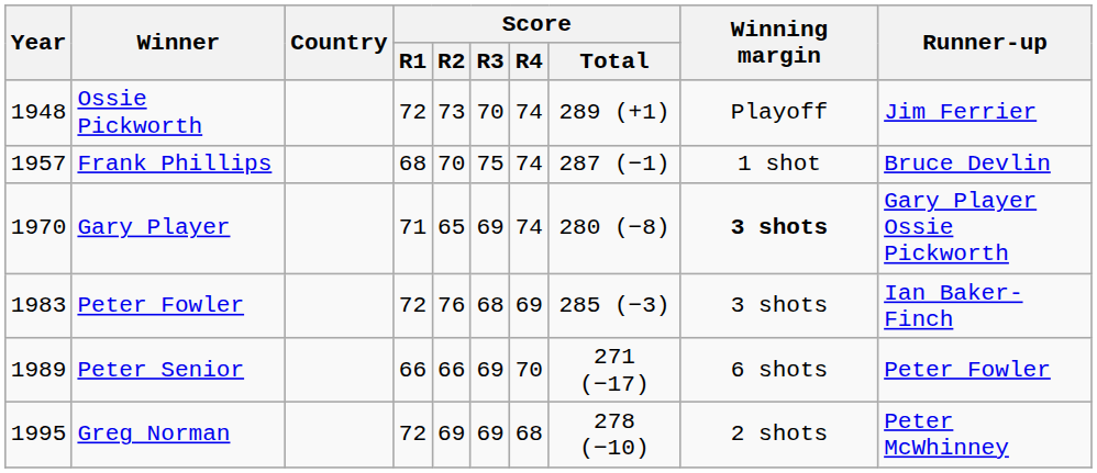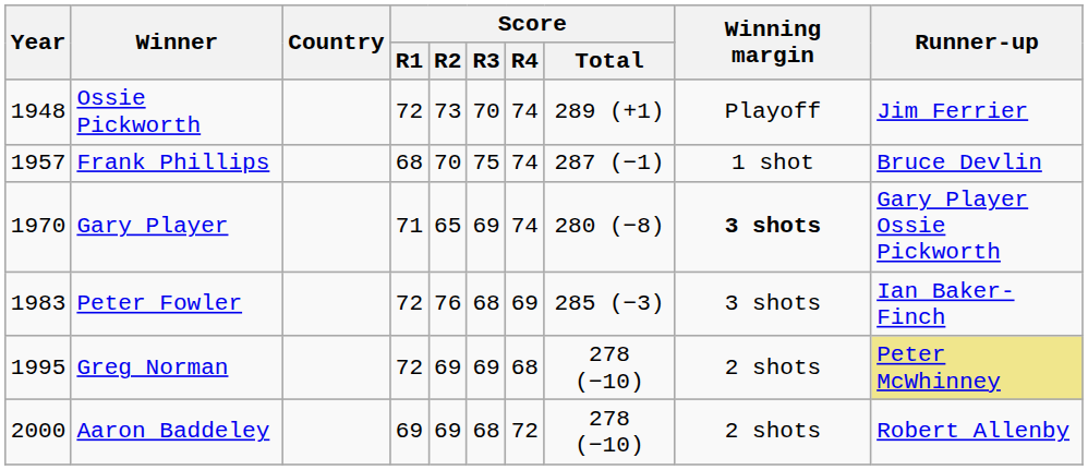 <table class="wikitable">
 <tr>
 <th rowspan=2>Year</th>
 <th rowspan=2>Winner</th>
 <th rowspan=2>Country</th>
 <th colspan=5>Score</th>
 <th rowspan=2>Winning margin</th>
 <th rowspan=2>Runner-up</th>
 </tr>
 <tr>
 <th>R1</th>
 <th>R2</th>
 <th>R3</th>
 <th>R4</th>
 <th>Total</th>
 </tr>
 <tr>
 <td align=center>1948</td>
 <td><a href='#'>Ossie Pickworth</a></td>
 <td></td>
 <td>72</td>
 <td>73</td>
 <td>70</td>
 <td>74</td>
 <td align=center>289 (+1)</td>
 <td align=center>Playoff</td>
 <td> <a href='#'>Jim Ferrier</a></td>
 </tr>
 <tr>
 <td align=center>1957</td>
 <td><a href='#'>Frank Phillips</a></td>
 <td></td>
 <td>68</td>
 <td>70</td>
 <td>75</td>
 <td>74</td>
 <td align=center>287 (−1)</td>
 <td align=center>1 shot</td>
 <td> <a href='#'>Bruce Devlin</a></td>
 </tr>
 <tr>
 <td align=center>1970</td>
 <td><a href='#'>Gary Player</a></td>
 <td></td>
 <td>71</td>
 <td>65</td>
 <td>69</td>
 <td>74</td>
 <td align=center>280 (−8)</td>
 <td align=center><strong>3 shots</strong></td>
 <td> <a href='#'>Gary Player</a><br> <a href='#'>Ossie Pickworth</a></td>
 </tr>
 <tr>
 <td align=center>1983</td>
 <td><a href='#'>Peter Fowler</a></td>
 <td></td>
 <td>72</td>
 <td>76</td>
 <td>68</td>
 <td>69</td>
 <td align=center>285 (−3)</td>
 <td align=center>3 shots</td>
 <td> <a href='#'>Ian Baker-Finch</a></td>
 </tr>
 <tr>
-<td align=center>1989</td>
-<td><a href='#'>Peter Senior</a></td>
-<td></td>
-<td>66</td>
-<td>66</td>
-<td>69</td>
-<td>70</td>
-<td align=center>271 (−17)</td>
-<td align=center>6 shots</td>
-<td> <a href='#'>Peter Fowler</a></td>
-</tr>
-<tr>
 <td align=center>1995</td>
 <td><a href='#'>Greg Norman</a></td>
 <td></td>
 <td>72</td>
 <td>69</td>
 <td>69</td>
 <td>68</td>
 <td align=center>278 (−10)</td>
 <td align=center>2 shots</td>
-<td> <a href='#'>Peter McWhinney</a></td>
+<td style="background: khaki;"> <a href='#'>Peter McWhinney</a></td>
+</tr>
+<tr>
+<td align=center>2000</td>
+<td><a href='#'>Aaron Baddeley</a></td>
+<td></td>
+<td>69</td>
+<td>69</td>
+<td>68</td>
+<td>72</td>
+<td align=center>278 (−10)</td>
+<td align=center>2 shots</td>
+<td> <a href='#'>Robert Allenby</a></td>
 </tr>
 </table>
